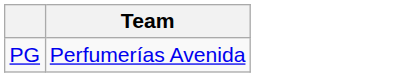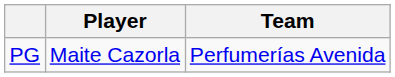 <table class="wikitable">
 <tr>
 <th style="text-align:center;"></th>
+<th style="text-align:center;">Player</th>
 <th style="text-align:center;">Team</th>
 </tr>
 <tr>
 <td style="text-align:center;"><a href='#'>PG</a></td>
+<td> <a href='#'>Maite Cazorla</a></td>
 <td><a href='#'>Perfumerías Avenida</a></td>
 </tr>
 </table>
